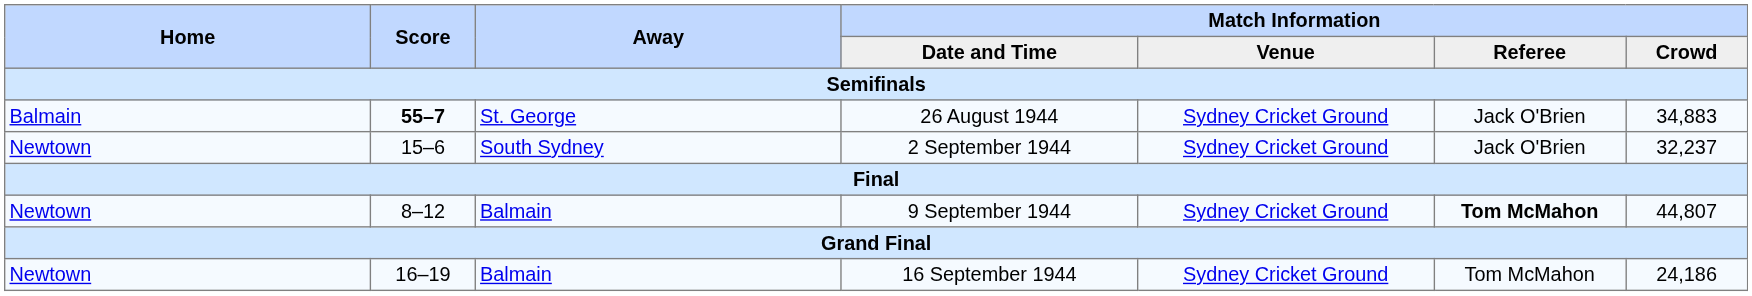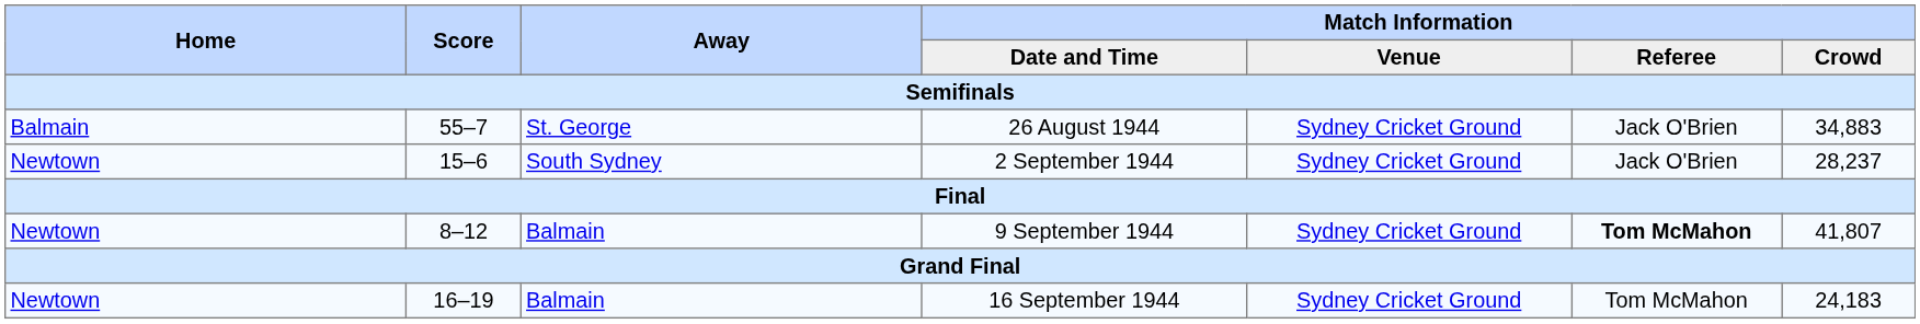 <table border=1 style="border-collapse:collapse; font-size:90%; text-align:center;" cellpadding=3 cellspacing=0 width=100%>
 <tr bgcolor=#C1D8FF>
 <th rowspan=2 width=21%>Home</th>
 <th rowspan=2 width=6%>Score</th>
 <th rowspan=2 width=21%>Away</th>
 <th colspan=6>Match Information</th>
 </tr>
 <tr bgcolor=#EFEFEF>
 <th width=17%>Date and Time</th>
 <th width=17%>Venue</th>
 <th width=11%>Referee</th>
 <th width=7%>Crowd</th>
 </tr>
 <tr bgcolor="#D0E7FF">
 <td colspan=7><strong>Semifinals</strong></td>
 </tr>
 <tr bgcolor=#F5FAFF>
 <td align=left> <a href='#'>Balmain</a></td>
-<td><strong>55–7</strong></td>
+<td>55–7</td>
 <td align=left> <a href='#'>St. George</a></td>
 <td>26 August 1944</td>
 <td><a href='#'>Sydney Cricket Ground</a></td>
 <td>Jack O'Brien</td>
 <td>34,883</td>
 </tr>
 <tr bgcolor=#F5FAFF>
 <td align=left> <a href='#'>Newtown</a></td>
 <td>15–6</td>
 <td align=left> <a href='#'>South Sydney</a></td>
 <td>2 September 1944</td>
 <td><a href='#'>Sydney Cricket Ground</a></td>
 <td>Jack O'Brien</td>
-<td>32,237</td>
+<td>28,237</td>
 </tr>
 <tr bgcolor="#D0E7FF">
 <td colspan=7><strong>Final</strong></td>
 </tr>
 <tr bgcolor=#F5FAFF>
 <td align=left> <a href='#'>Newtown</a></td>
 <td>8–12</td>
 <td align=left> <a href='#'>Balmain</a></td>
 <td>9 September 1944</td>
 <td><a href='#'>Sydney Cricket Ground</a></td>
 <td><strong>Tom McMahon</strong></td>
-<td>44,807</td>
+<td>41,807</td>
 </tr>
 <tr bgcolor="#D0E7FF">
 <td colspan=7><strong>Grand Final</strong></td>
 </tr>
 <tr bgcolor=#F5FAFF>
 <td align=left> <a href='#'>Newtown</a></td>
 <td>16–19</td>
 <td align=left> <a href='#'>Balmain</a></td>
 <td>16 September 1944</td>
 <td><a href='#'>Sydney Cricket Ground</a></td>
 <td>Tom McMahon</td>
-<td>24,186</td>
+<td>24,183</td>
 </tr>
 </table>
